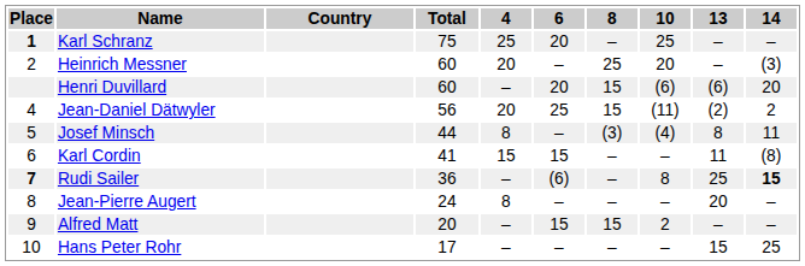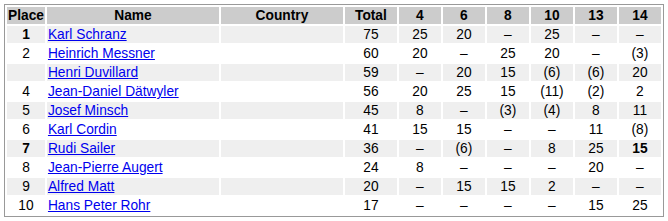 <table border="0" style="border: 1px solid #999; background-color:#FFFFFF; text-align:center; font-size:86%; line-height:15px;">
 <tr align="center" bgcolor="#CCCCCC">
 <th width=35>Place</th>
 <th width=170>Name</th>
 <th width=120>Country</th>
 <th width=50>Total</th>
 <th width=40>4</th>
 <th width=40>6</th>
 <th width=40>8</th>
 <th width=40>10</th>
 <th width=40>13</th>
 <th width=40>14</th>
 </tr>
 <tr bgcolor="#EFEFEF">
 <td><strong>1</strong></td>
 <td align="left"><a href='#'>Karl Schranz</a></td>
 <td align="left"></td>
 <td>75</td>
 <td>25</td>
 <td>20</td>
 <td>–</td>
 <td>25</td>
 <td>–</td>
 <td>–</td>
 </tr>
 <tr>
 <td>2</td>
 <td align="left"><a href='#'>Heinrich Messner</a></td>
 <td align="left"></td>
 <td>60</td>
 <td>20</td>
 <td>–</td>
 <td>25</td>
 <td>20</td>
 <td>–</td>
 <td>(3)</td>
 </tr>
 <tr bgcolor="#EFEFEF">
 <td></td>
 <td align="left"><a href='#'>Henri Duvillard</a></td>
 <td align="left"></td>
-<td>60</td>
+<td>59</td>
 <td>–</td>
 <td>20</td>
 <td>15</td>
 <td>(6)</td>
 <td>(6)</td>
 <td>20</td>
 </tr>
 <tr>
 <td>4</td>
 <td align="left"><a href='#'>Jean-Daniel Dätwyler</a></td>
 <td align="left"></td>
 <td>56</td>
 <td>20</td>
 <td>25</td>
 <td>15</td>
 <td>(11)</td>
 <td>(2)</td>
 <td>2</td>
 </tr>
 <tr bgcolor="#EFEFEF">
 <td>5</td>
 <td align="left"><a href='#'>Josef Minsch</a></td>
 <td align="left"></td>
-<td>44</td>
+<td>45</td>
 <td>8</td>
 <td>–</td>
 <td>(3)</td>
 <td>(4)</td>
 <td>8</td>
 <td>11</td>
 </tr>
 <tr>
 <td>6</td>
 <td align="left"><a href='#'>Karl Cordin</a></td>
 <td align="left"></td>
 <td>41</td>
 <td>15</td>
 <td>15</td>
 <td>–</td>
 <td>–</td>
 <td>11</td>
 <td>(8)</td>
 </tr>
 <tr bgcolor="#EFEFEF">
 <td><strong>7</strong></td>
 <td align="left"><a href='#'>Rudi Sailer</a></td>
 <td align="left"></td>
 <td>36</td>
 <td>–</td>
 <td>(6)</td>
 <td>–</td>
 <td>8</td>
 <td>25</td>
 <td><strong>15</strong></td>
 </tr>
 <tr>
 <td>8</td>
 <td align="left"><a href='#'>Jean-Pierre Augert</a></td>
 <td align="left"></td>
 <td>24</td>
 <td>8</td>
 <td>–</td>
 <td>–</td>
 <td>–</td>
 <td>20</td>
 <td>–</td>
 </tr>
 <tr bgcolor="#EFEFEF">
 <td>9</td>
 <td align="left"><a href='#'>Alfred Matt</a></td>
 <td align="left"></td>
 <td>20</td>
 <td>–</td>
 <td>15</td>
 <td>15</td>
 <td>2</td>
 <td>–</td>
 <td>–</td>
 </tr>
 <tr>
 <td>10</td>
 <td align="left"><a href='#'>Hans Peter Rohr</a></td>
 <td align="left"></td>
 <td>17</td>
 <td>–</td>
 <td>–</td>
 <td>–</td>
 <td>–</td>
 <td>15</td>
 <td>25</td>
 </tr>
 </table>
